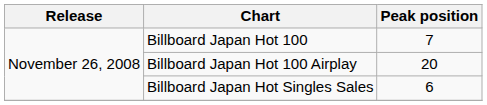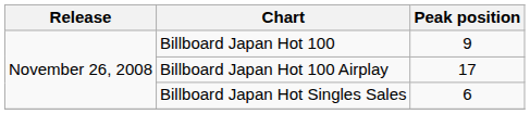 <table class="wikitable">
 <tr>
 <th>Release</th>
 <th>Chart</th>
 <th>Peak position</th>
 </tr>
 <tr>
 <td align="center" rowspan="3">November 26, 2008</td>
 <td>Billboard Japan Hot 100</td>
-<td align="center">7</td>
+<td align="center">9</td>
 </tr>
 <tr>
 <td>Billboard Japan Hot 100 Airplay</td>
-<td align="center">20</td>
+<td align="center">17</td>
 </tr>
 <tr>
 <td>Billboard Japan Hot Singles Sales</td>
 <td align="center">6</td>
 </tr>
 <tr>
 </tr>
 </table>
